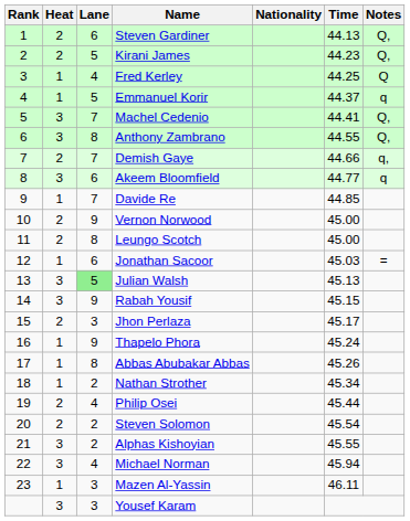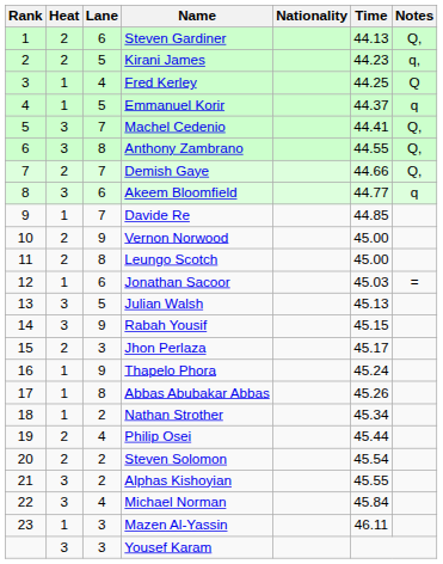 <table class="wikitable sortable" style="text-align:center">
 <tr>
 <th>Rank</th>
 <th>Heat</th>
 <th>Lane</th>
 <th>Name</th>
 <th>Nationality</th>
 <th>Time</th>
 <th>Notes</th>
 </tr>
 <tr bgcolor=ccffcc>
 <td>1</td>
 <td>2</td>
 <td>6</td>
 <td align="left"><a href='#'>Steven Gardiner</a></td>
 <td align=left></td>
 <td>44.13</td>
 <td>Q, </td>
 </tr>
 <tr bgcolor=ccffcc>
 <td>2</td>
 <td>2</td>
 <td>5</td>
 <td align="left"><a href='#'>Kirani James</a></td>
 <td align=left></td>
 <td>44.23</td>
-<td>Q, </td>
+<td>q, </td>
 </tr>
 <tr bgcolor=ccffcc>
 <td>3</td>
 <td>1</td>
 <td>4</td>
 <td align="left"><a href='#'>Fred Kerley</a></td>
 <td align=left></td>
 <td>44.25</td>
 <td>Q</td>
 </tr>
 <tr bgcolor=ccffcc>
 <td>4</td>
 <td>1</td>
 <td>5</td>
 <td align="left"><a href='#'>Emmanuel Korir</a></td>
 <td align=left></td>
 <td>44.37</td>
 <td>q</td>
 </tr>
 <tr bgcolor=ccffcc>
 <td>5</td>
 <td>3</td>
 <td>7</td>
 <td align="left"><a href='#'>Machel Cedenio</a></td>
 <td align=left></td>
 <td>44.41</td>
 <td>Q, </td>
 </tr>
 <tr bgcolor=ccffcc>
 <td>6</td>
 <td>3</td>
 <td>8</td>
 <td align="left"><a href='#'>Anthony Zambrano</a></td>
 <td align=left></td>
 <td>44.55</td>
 <td>Q, <strong></strong></td>
 </tr>
 <tr bgcolor=ddffdd>
 <td>7</td>
 <td>2</td>
 <td>7</td>
 <td align="left"><a href='#'>Demish Gaye</a></td>
 <td align=left></td>
 <td>44.66</td>
-<td>q, </td>
+<td>Q, </td>
 </tr>
 <tr bgcolor=ddffdd>
 <td>8</td>
 <td>3</td>
 <td>6</td>
 <td align="left"><a href='#'>Akeem Bloomfield</a></td>
 <td align=left></td>
 <td>44.77</td>
 <td>q</td>
 </tr>
 <tr>
 <td>9</td>
 <td>1</td>
 <td>7</td>
 <td align="left"><a href='#'>Davide Re</a></td>
 <td align=left></td>
 <td>44.85</td>
 <td></td>
 </tr>
 <tr>
 <td>10</td>
 <td>2</td>
 <td>9</td>
 <td align="left"><a href='#'>Vernon Norwood</a></td>
 <td align=left></td>
 <td>45.00</td>
 <td></td>
 </tr>
 <tr>
 <td>11</td>
 <td>2</td>
 <td>8</td>
 <td align="left"><a href='#'>Leungo Scotch</a></td>
 <td align=left></td>
 <td>45.00</td>
 <td></td>
 </tr>
 <tr>
 <td>12</td>
 <td>1</td>
 <td>6</td>
 <td align="left"><a href='#'>Jonathan Sacoor</a></td>
 <td align=left></td>
 <td>45.03</td>
 <td>=</td>
 </tr>
 <tr>
 <td>13</td>
 <td>3</td>
-<td style="background: lightgreen;">5</td>
+<td>5</td>
 <td align="left"><a href='#'>Julian Walsh</a></td>
 <td align=left></td>
 <td>45.13</td>
 <td></td>
 </tr>
 <tr>
 <td>14</td>
 <td>3</td>
 <td>9</td>
 <td align="left"><a href='#'>Rabah Yousif</a></td>
 <td align=left></td>
 <td>45.15</td>
 <td></td>
 </tr>
 <tr>
 <td>15</td>
 <td>2</td>
 <td>3</td>
 <td align="left"><a href='#'>Jhon Perlaza</a></td>
 <td align=left></td>
 <td>45.17</td>
 <td></td>
 </tr>
 <tr>
 <td>16</td>
 <td>1</td>
 <td>9</td>
 <td align="left"><a href='#'>Thapelo Phora</a></td>
 <td align=left></td>
 <td>45.24</td>
 <td></td>
 </tr>
 <tr>
 <td>17</td>
 <td>1</td>
 <td>8</td>
 <td align="left"><a href='#'>Abbas Abubakar Abbas</a></td>
 <td align=left></td>
 <td>45.26</td>
 <td></td>
 </tr>
 <tr>
 <td>18</td>
 <td>1</td>
 <td>2</td>
 <td align="left"><a href='#'>Nathan Strother</a></td>
 <td align=left></td>
 <td>45.34</td>
 <td></td>
 </tr>
 <tr>
 <td>19</td>
 <td>2</td>
 <td>4</td>
 <td align="left"><a href='#'>Philip Osei</a></td>
 <td align=left></td>
 <td>45.44</td>
 <td></td>
 </tr>
 <tr>
 <td>20</td>
 <td>2</td>
 <td>2</td>
 <td align="left"><a href='#'>Steven Solomon</a></td>
 <td align=left></td>
 <td>45.54</td>
 <td></td>
 </tr>
 <tr>
 <td>21</td>
 <td>3</td>
 <td>2</td>
 <td align="left"><a href='#'>Alphas Kishoyian</a></td>
 <td align=left></td>
 <td>45.55</td>
 <td></td>
 </tr>
 <tr>
 <td>22</td>
 <td>3</td>
 <td>4</td>
 <td align="left"><a href='#'>Michael Norman</a></td>
 <td align=left></td>
-<td>45.94</td>
+<td>45.84</td>
 <td></td>
 </tr>
 <tr>
 <td>23</td>
 <td>1</td>
 <td>3</td>
 <td align="left"><a href='#'>Mazen Al-Yassin</a></td>
 <td align=left></td>
 <td>46.11</td>
 <td></td>
 </tr>
 <tr>
 <td></td>
 <td>3</td>
 <td>3</td>
 <td align="left"><a href='#'>Yousef Karam</a></td>
 <td align=left></td>
 <td colspan=2></td>
 </tr>
 </table>
